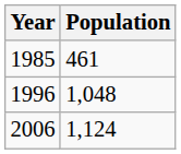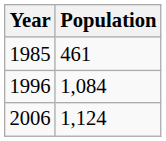 <table class="wikitable">
 <tr>
 <th>Year</th>
 <th>Population</th>
 </tr>
 <tr>
 <td>1985</td>
 <td>461</td>
 </tr>
 <tr>
 <td>1996</td>
-<td>1,048</td>
+<td>1,084</td>
 </tr>
 <tr>
 <td>2006</td>
 <td>1,124</td>
 </tr>
 </table>
